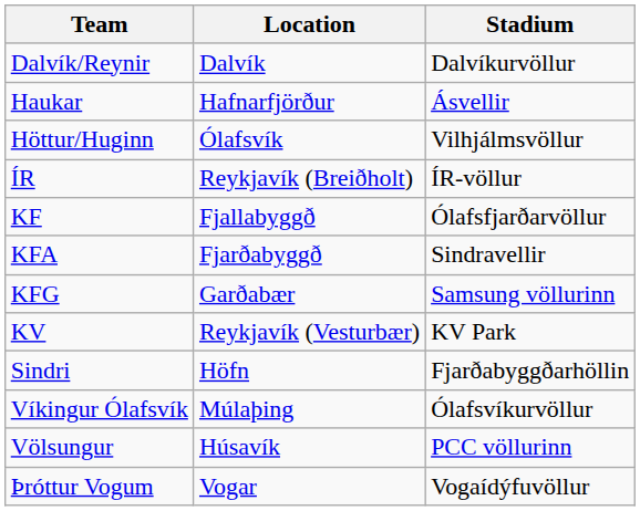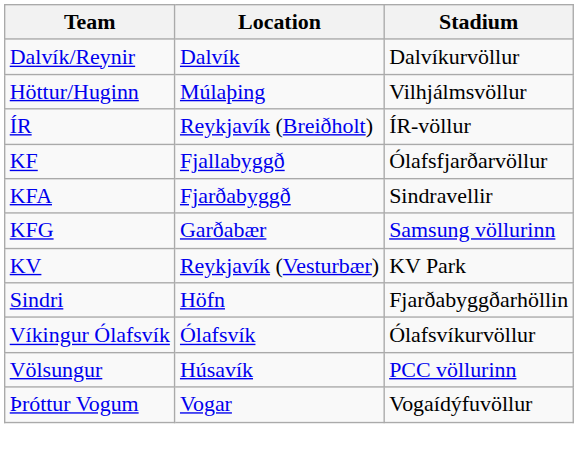 <table class="wikitable sortable">
 <tr>
 <th>Team</th>
 <th>Location</th>
 <th>Stadium</th>
 </tr>
 <tr>
 <td><a href='#'>Dalvík/Reynir</a></td>
 <td><a href='#'>Dalvík</a></td>
 <td>Dalvíkurvöllur</td>
 </tr>
 <tr>
-<td><a href='#'>Haukar</a></td>
-<td><a href='#'>Hafnarfjörður</a></td>
-<td><a href='#'>Ásvellir</a></td>
-</tr>
-<tr>
 <td><a href='#'>Höttur/Huginn</a></td>
-<td><a href='#'>Ólafsvík</a></td>
+<td><a href='#'>Múlaþing</a></td>
 <td>Vilhjálmsvöllur</td>
 </tr>
 <tr>
 <td><a href='#'>ÍR</a></td>
 <td><a href='#'>Reykjavík</a> (<a href='#'>Breiðholt</a>)</td>
 <td>ÍR-völlur</td>
 </tr>
 <tr>
 <td><a href='#'>KF</a></td>
 <td><a href='#'>Fjallabyggð</a></td>
 <td>Ólafsfjarðarvöllur</td>
 </tr>
 <tr>
 <td><a href='#'>KFA</a></td>
 <td><a href='#'>Fjarðabyggð</a></td>
 <td>Sindravellir</td>
 </tr>
 <tr>
 <td><a href='#'>KFG</a></td>
 <td><a href='#'>Garðabær</a></td>
 <td><a href='#'>Samsung völlurinn</a></td>
 </tr>
 <tr>
 <td><a href='#'>KV</a></td>
 <td><a href='#'>Reykjavík</a> (<a href='#'>Vesturbær</a>)</td>
 <td>KV Park</td>
 </tr>
 <tr>
 <td><a href='#'>Sindri</a></td>
 <td><a href='#'>Höfn</a></td>
 <td>Fjarðabyggðarhöllin</td>
 </tr>
 <tr>
 <td><a href='#'>Víkingur Ólafsvík</a></td>
-<td><a href='#'>Múlaþing</a></td>
+<td><a href='#'>Ólafsvík</a></td>
 <td>Ólafsvíkurvöllur</td>
 </tr>
 <tr>
 <td><a href='#'>Völsungur</a></td>
 <td><a href='#'>Húsavík</a></td>
 <td><a href='#'>PCC völlurinn</a></td>
 </tr>
 <tr>
 <td><a href='#'>Þróttur Vogum</a></td>
 <td><a href='#'>Vogar</a></td>
 <td>Vogaídýfuvöllur</td>
 </tr>
 </table>
